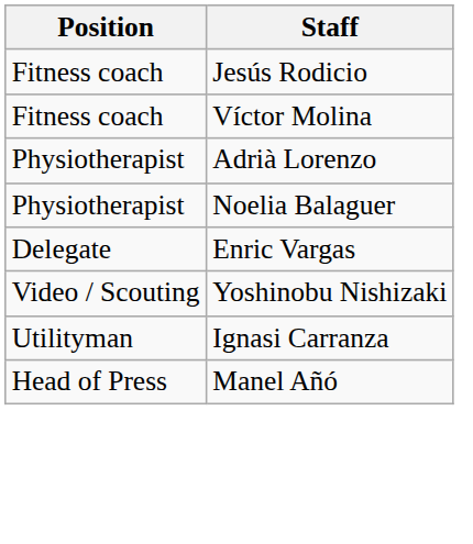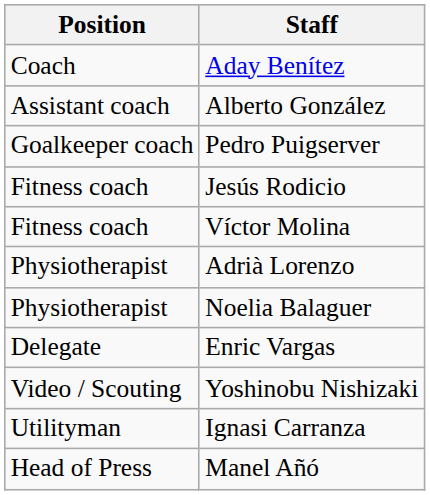 <table class="wikitable">
 <tr>
 <th>Position</th>
 <th>Staff</th>
+</tr>
+<tr>
+<td>Coach</td>
+<td> <a href='#'>Aday Benítez</a></td>
+</tr>
+<tr>
+<td>Assistant coach</td>
+<td> Alberto González</td>
+</tr>
+<tr>
+<td>Goalkeeper coach</td>
+<td> Pedro Puigserver</td>
 </tr>
 <tr>
 <td>Fitness coach</td>
 <td> Jesús Rodicio</td>
 </tr>
 <tr>
 <td>Fitness coach</td>
 <td> Víctor Molina</td>
 </tr>
 <tr>
 <td>Physiotherapist</td>
 <td> Adrià Lorenzo</td>
 </tr>
 <tr>
 <td>Physiotherapist</td>
 <td> Noelia Balaguer</td>
 </tr>
 <tr>
 <td>Delegate</td>
 <td> Enric Vargas</td>
 </tr>
 <tr>
 <td>Video / Scouting</td>
 <td> Yoshinobu Nishizaki</td>
 </tr>
 <tr>
 <td>Utilityman</td>
 <td> Ignasi Carranza</td>
 </tr>
 <tr>
 <td>Head of Press</td>
 <td> Manel Añó</td>
 </tr>
 </table>
